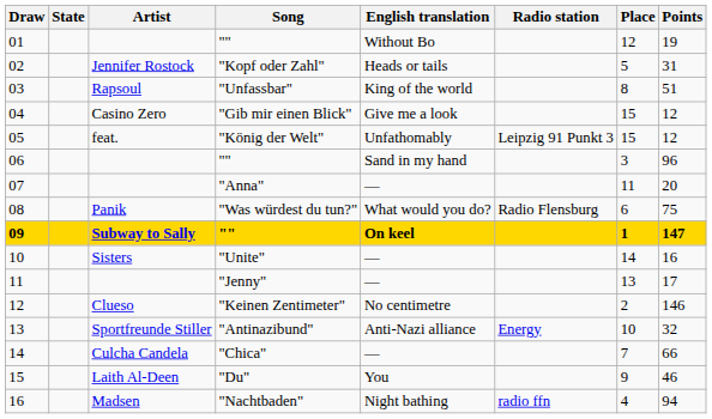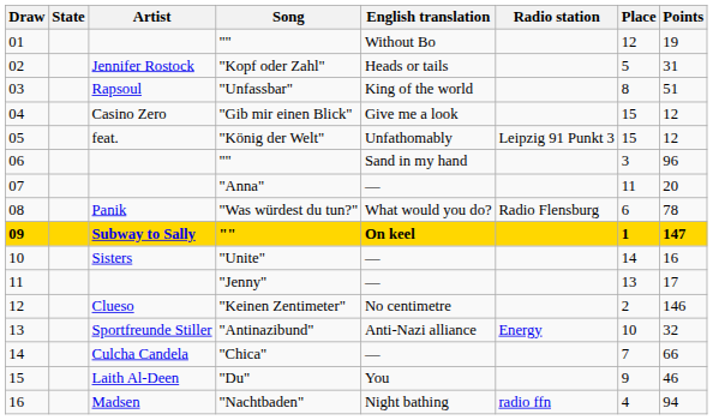 <table class="sortable wikitable">
 <tr>
 <th>Draw</th>
 <th>State</th>
 <th>Artist</th>
 <th>Song</th>
 <th>English translation</th>
 <th>Radio station</th>
 <th>Place</th>
 <th>Points</th>
 </tr>
 <tr>
 <td>01</td>
 <td></td>
 <td></td>
 <td>""</td>
 <td>Without Bo</td>
 <td></td>
 <td>12</td>
 <td>19</td>
 </tr>
 <tr>
 <td>02</td>
 <td></td>
 <td><a href='#'>Jennifer Rostock</a></td>
 <td>"Kopf oder Zahl"</td>
 <td>Heads or tails</td>
 <td></td>
 <td>5</td>
 <td>31</td>
 </tr>
 <tr>
 <td>03</td>
 <td></td>
 <td><a href='#'>Rapsoul</a></td>
 <td>"Unfassbar"</td>
 <td>King of the world</td>
 <td></td>
 <td>8</td>
 <td>51</td>
 </tr>
 <tr>
 <td>04</td>
 <td></td>
 <td>Casino Zero</td>
 <td>"Gib mir einen Blick"</td>
 <td>Give me a look</td>
 <td></td>
 <td>15</td>
 <td>12</td>
 </tr>
 <tr>
 <td>05</td>
 <td></td>
 <td> feat. </td>
 <td>"König der Welt"</td>
 <td>Unfathomably</td>
 <td>Leipzig 91 Punkt 3</td>
 <td>15</td>
 <td>12</td>
 </tr>
 <tr>
 <td>06</td>
 <td></td>
 <td></td>
 <td>""</td>
 <td>Sand in my hand</td>
 <td></td>
 <td>3</td>
 <td>96</td>
 </tr>
 <tr>
 <td>07</td>
 <td></td>
 <td></td>
 <td>"Anna"</td>
 <td>—</td>
 <td></td>
 <td>11</td>
 <td>20</td>
 </tr>
 <tr>
 <td>08</td>
 <td></td>
 <td><a href='#'>Panik</a></td>
 <td>"Was würdest du tun?"</td>
 <td>What would you do?</td>
 <td>Radio Flensburg</td>
 <td>6</td>
-<td>75</td>
+<td>78</td>
 </tr>
 <tr style="font-weight: bold; background: gold;">
 <td>09</td>
 <td></td>
 <td><a href='#'>Subway to Sally</a></td>
 <td>""</td>
 <td>On keel</td>
 <td></td>
 <td>1</td>
 <td>147</td>
 </tr>
 <tr>
 <td>10</td>
 <td></td>
 <td><a href='#'>Sisters</a></td>
 <td>"Unite"</td>
 <td>—</td>
 <td></td>
 <td>14</td>
 <td>16</td>
 </tr>
 <tr>
 <td>11</td>
 <td></td>
 <td></td>
 <td>"Jenny"</td>
 <td>—</td>
 <td></td>
 <td>13</td>
 <td>17</td>
 </tr>
 <tr>
 <td>12</td>
 <td></td>
 <td><a href='#'>Clueso</a></td>
 <td>"Keinen Zentimeter"</td>
 <td>No centimetre</td>
 <td></td>
 <td>2</td>
 <td>146</td>
 </tr>
 <tr>
 <td>13</td>
 <td></td>
 <td><a href='#'>Sportfreunde Stiller</a></td>
 <td>"Antinazibund"</td>
 <td>Anti-Nazi alliance</td>
 <td><a href='#'>Energy</a></td>
 <td>10</td>
 <td>32</td>
 </tr>
 <tr>
 <td>14</td>
 <td></td>
 <td><a href='#'>Culcha Candela</a></td>
 <td>"Chica"</td>
 <td>—</td>
 <td></td>
 <td>7</td>
 <td>66</td>
 </tr>
 <tr>
 <td>15</td>
 <td></td>
 <td><a href='#'>Laith Al-Deen</a></td>
 <td>"Du"</td>
 <td>You</td>
 <td></td>
 <td>9</td>
 <td>46</td>
 </tr>
 <tr>
 <td>16</td>
 <td></td>
 <td><a href='#'>Madsen</a></td>
 <td>"Nachtbaden"</td>
 <td>Night bathing</td>
 <td><a href='#'>radio ffn</a></td>
 <td>4</td>
 <td>94</td>
 </tr>
 </table>
